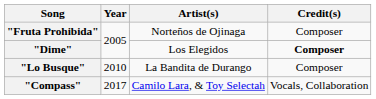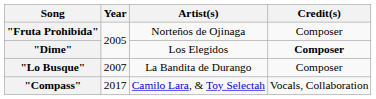 <table class="wikitable plainrowheaders" style="text-align:center;">
 <tr>
 <th scope="col">Song</th>
 <th scope="col">Year</th>
 <th scope="col">Artist(s)</th>
 <th scope="col">Credit(s)</th>
 </tr>
 <tr>
 <th scope="row">"Fruta Prohibida"</th>
 <td rowspan="2">2005</td>
 <td>Norteños de Ojinaga</td>
 <td>Composer</td>
 </tr>
 <tr>
 <th scope="row">"Dime"</th>
 <td>Los Elegidos</td>
 <td><strong>Composer</strong></td>
 </tr>
 <tr>
 <th scope="row">"Lo Busque"</th>
-<td>2010</td>
+<td>2007</td>
 <td>La Bandita de Durango</td>
 <td>Composer</td>
 </tr>
 <tr>
 <th scope="row">"Compass"</th>
 <td>2017</td>
 <td><a href='#'>Camilo Lara</a>, & <a href='#'>Toy Selectah</a></td>
 <td>Vocals, Collaboration</td>
 </tr>
 </table>
